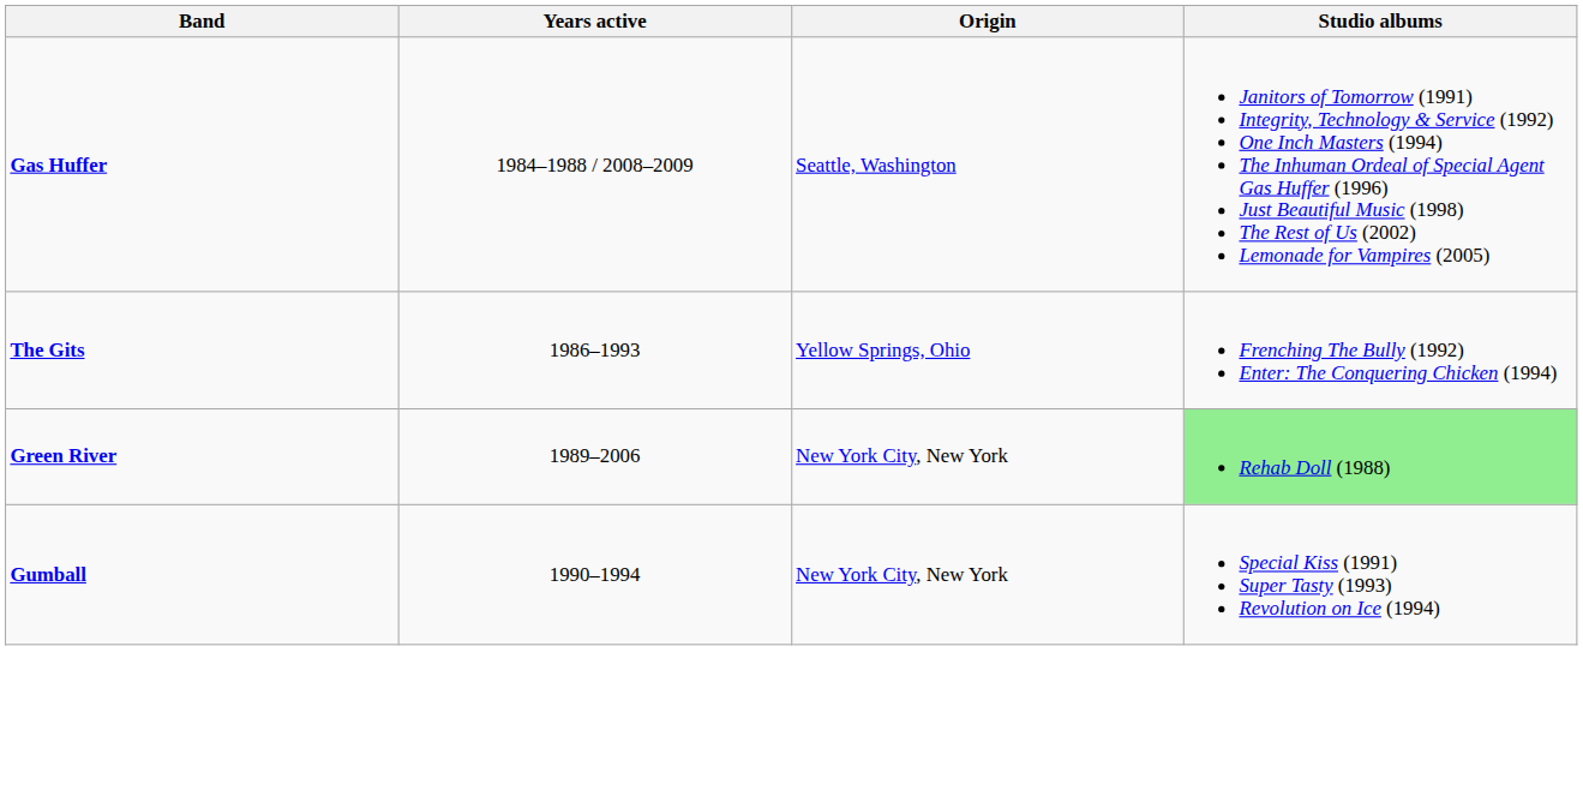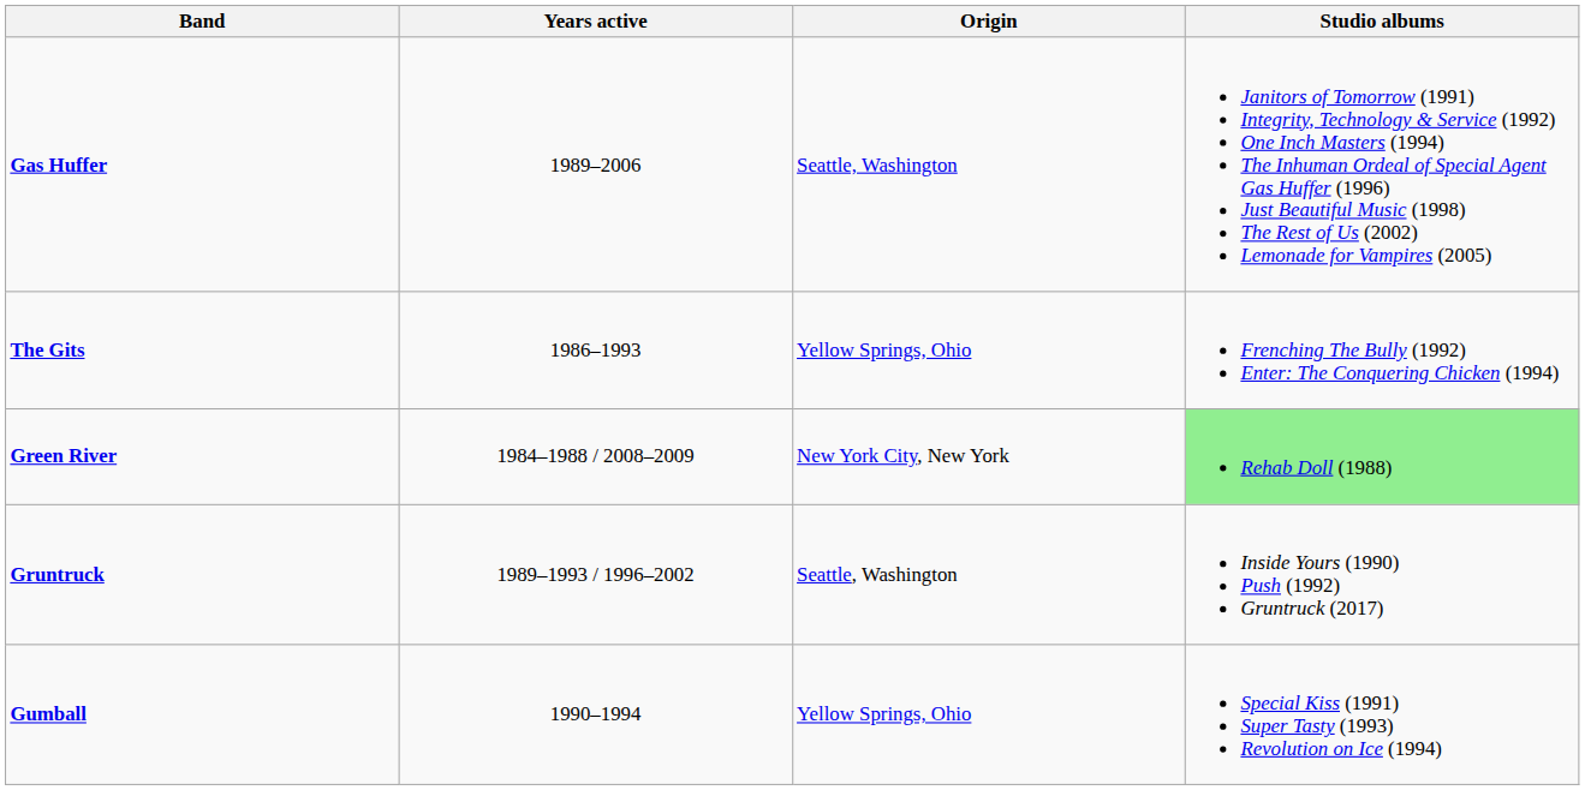 <table class="wikitable sortable">
 <tr>
 <th style="width:15%;">Band</th>
 <th style="width:15%;">Years active</th>
 <th style="width:15%;">Origin</th>
 <th style="width:15%;">Studio albums</th>
 </tr>
 <tr>
 <td><strong><a href='#'>Gas Huffer</a></strong></td>
-<td style="text-align:center;">1984–1988 / 2008–2009</td>
+<td style="text-align:center;">1989–2006</td>
 <td><a href='#'>Seattle, Washington</a></td>
 <td><br><ul><li><em><a href='#'>Janitors of Tomorrow</a></em> (1991)</li><li><em><a href='#'>Integrity, Technology & Service</a></em> (1992)</li><li><em><a href='#'>One Inch Masters</a></em> (1994)</li><li><em><a href='#'>The Inhuman Ordeal of Special Agent Gas Huffer</a></em> (1996)</li><li><em><a href='#'>Just Beautiful Music</a></em> (1998)</li><li><em><a href='#'>The Rest of Us</a></em> (2002)</li><li><em><a href='#'>Lemonade for Vampires</a></em> (2005)</li></ul></td>
 </tr>
 <tr>
 <td><strong><a href='#'>The Gits</a></strong></td>
 <td style="text-align:center;">1986–1993</td>
 <td><a href='#'>Yellow Springs, Ohio</a></td>
 <td><br><ul><li><em><a href='#'>Frenching The Bully</a></em> (1992)</li><li><em><a href='#'>Enter: The Conquering Chicken</a></em> (1994)</li></ul></td>
 </tr>
 <tr>
 <td><strong><a href='#'>Green River</a></strong></td>
-<td style="text-align:center;">1989–2006</td>
+<td style="text-align:center;">1984–1988 / 2008–2009</td>
 <td><a href='#'>New York City</a>, New York</td>
 <td style="background: lightgreen;"><br><ul><li><em><a href='#'>Rehab Doll</a></em> (1988)</li></ul></td>
 </tr>
 <tr>
+<td><strong><a href='#'>Gruntruck</a></strong></td>
+<td style="text-align:center;">1989–1993 / 1996–2002</td>
+<td><a href='#'>Seattle</a>, Washington</td>
+<td><br><ul><li><em>Inside Yours</em> (1990)</li><li><em><a href='#'>Push</a></em> (1992)</li><li><em>Gruntruck</em> (2017)</li></ul></td>
+</tr>
+<tr>
 <td><strong><a href='#'>Gumball</a></strong></td>
 <td style="text-align:center;">1990–1994</td>
-<td><a href='#'>New York City</a>, New York</td>
+<td><a href='#'>Yellow Springs, Ohio</a></td>
 <td><br><ul><li><em><a href='#'>Special Kiss</a></em> (1991)</li><li><em><a href='#'>Super Tasty</a></em> (1993)</li><li><em><a href='#'>Revolution on Ice</a></em> (1994)</li></ul></td>
 </tr>
 </table>
